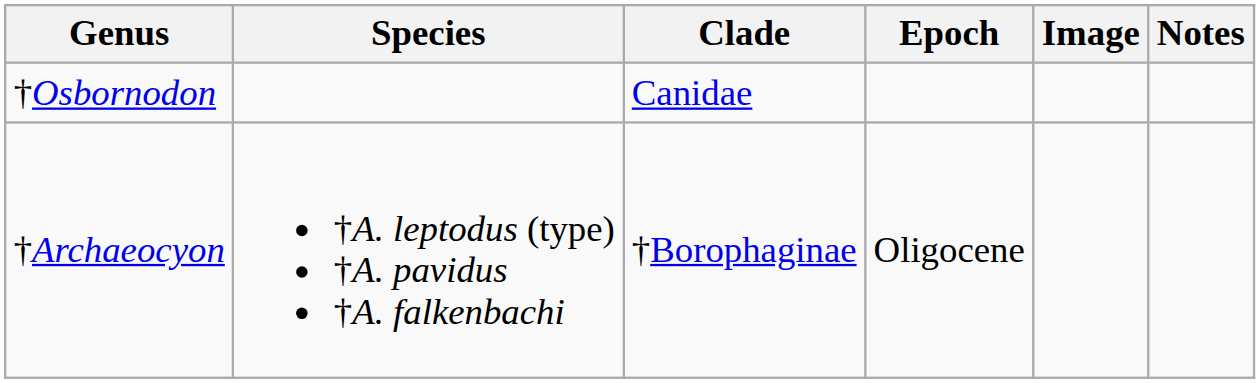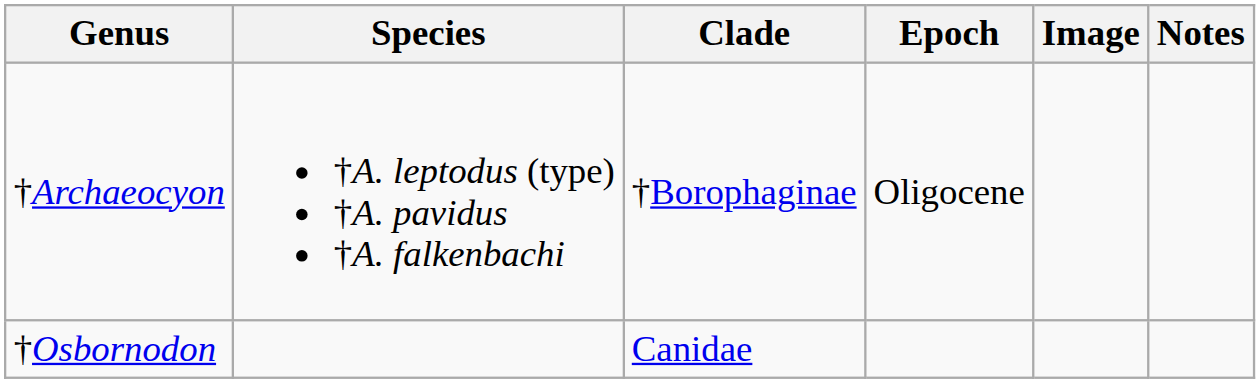 <table class="wikitable sortable">
 <tr>
 <th>Genus</th>
 <th>Species</th>
 <th>Clade</th>
 <th>Epoch</th>
 <th>Image</th>
 <th>Notes</th>
 </tr>
 <tr>
+<td>†<em><a href='#'>Archaeocyon</a></em></td>
+<td><br><ul><li>†<em>A. leptodus</em> (type)</li><li>†<em>A. pavidus</em></li><li>†<em>A. falkenbachi</em></li></ul></td>
+<td>†<a href='#'>Borophaginae</a></td>
+<td>Oligocene</td>
+<td></td>
+<td></td>
+</tr>
+<tr>
 <td>†<em><a href='#'>Osbornodon</a></em></td>
 <td></td>
 <td><a href='#'>Canidae</a></td>
 <td></td>
 <td></td>
 <td></td>
 </tr>
-<tr>
-<td>†<em><a href='#'>Archaeocyon</a></em></td>
-<td><br><ul><li>†<em>A. leptodus</em> (type)</li><li>†<em>A. pavidus</em></li><li>†<em>A. falkenbachi</em></li></ul></td>
-<td>†<a href='#'>Borophaginae</a></td>
-<td>Oligocene</td>
-<td></td>
-<td></td>
-</tr>
 </table>
